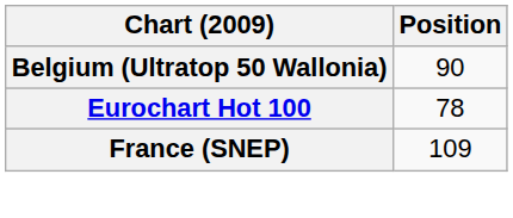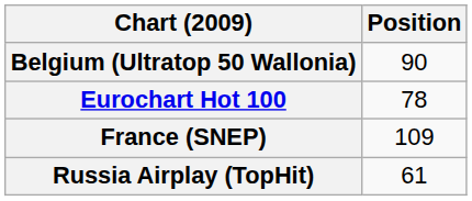 <table class="wikitable sortable plainrowheaders" style="text-align:center">
 <tr>
 <th scope="col">Chart (2009)</th>
 <th scope="col">Position</th>
 </tr>
 <tr>
 <th scope="row">Belgium (Ultratop 50 Wallonia)</th>
 <td style="text-align:center;">90</td>
 </tr>
 <tr>
 <th scope="row"><a href='#'>Eurochart Hot 100</a></th>
 <td style="text-align:center;">78</td>
 </tr>
 <tr>
 <th scope="row">France (SNEP)</th>
 <td style="text-align:center;">109</td>
 </tr>
+<tr>
+<th scope="row">Russia Airplay (TopHit)</th>
+<td>61</td>
+</tr>
 </table>
